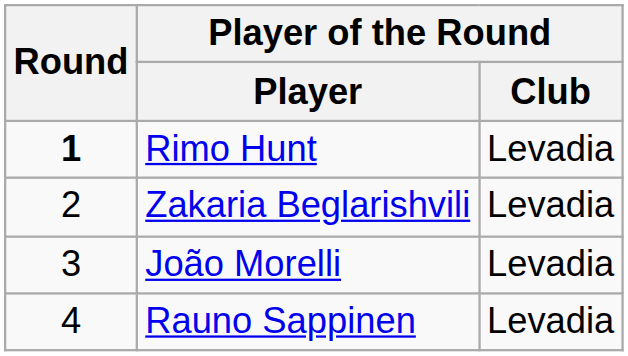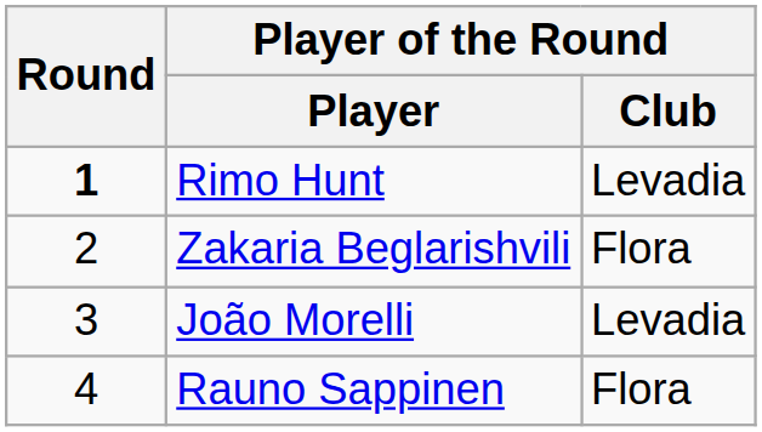 <table class="wikitable">
 <tr>
 <th rowspan=2>Round</th>
 <th colspan=2>Player of the Round</th>
 </tr>
 <tr>
 <th>Player</th>
 <th>Club</th>
 </tr>
 <tr>
 <td align=center><strong>1</strong></td>
 <td> <a href='#'>Rimo Hunt</a></td>
 <td>Levadia</td>
 </tr>
 <tr>
 <td align=center>2</td>
 <td> <a href='#'>Zakaria Beglarishvili</a></td>
-<td>Levadia</td>
+<td>Flora</td>
 </tr>
 <tr>
 <td align=center>3</td>
 <td> <a href='#'>João Morelli</a></td>
 <td>Levadia</td>
 </tr>
 <tr>
 <td align=center>4</td>
 <td> <a href='#'>Rauno Sappinen</a></td>
-<td>Levadia</td>
+<td>Flora</td>
 </tr>
 </table>
